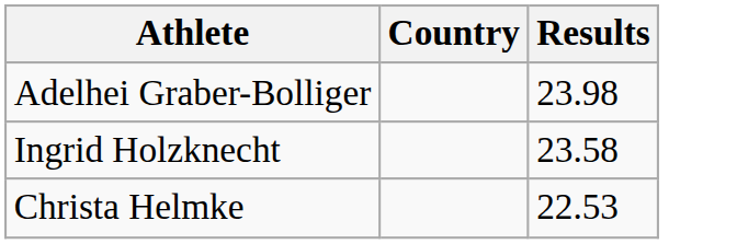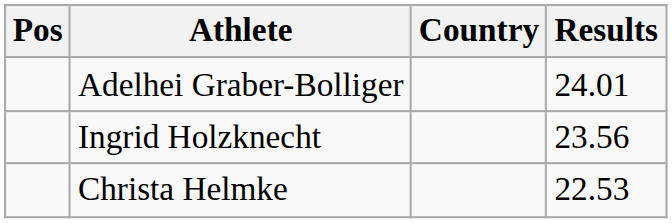 <table class="wikitable">
 <tr>
+<th>Pos</th>
 <th>Athlete</th>
 <th>Country</th>
 <th>Results</th>
 </tr>
 <tr>
+<td align="center"></td>
 <td>Adelhei Graber-Bolliger</td>
 <td></td>
-<td>23.98</td>
+<td>24.01</td>
 </tr>
 <tr>
+<td align="center"></td>
 <td>Ingrid Holzknecht</td>
 <td></td>
-<td>23.58</td>
+<td>23.56</td>
 </tr>
 <tr>
+<td align="center"></td>
 <td>Christa Helmke</td>
 <td></td>
 <td>22.53</td>
 </tr>
 </table>
